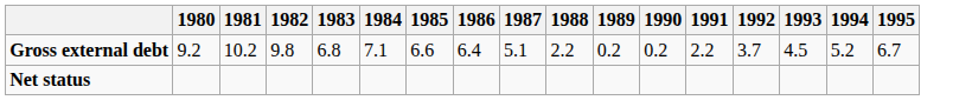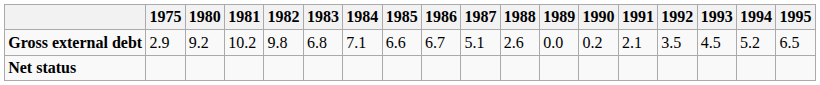 <table class="wikitable">
 <tr>
 <th></th>
+<th>1975</th>
 <th>1980</th>
 <th>1981</th>
 <th>1982</th>
 <th>1983</th>
 <th>1984</th>
 <th>1985</th>
 <th>1986</th>
 <th>1987</th>
 <th>1988</th>
 <th>1989</th>
 <th>1990</th>
 <th>1991</th>
 <th>1992</th>
 <th>1993</th>
 <th>1994</th>
 <th>1995</th>
 </tr>
 <tr>
 <td><strong>Gross external debt</strong></td>
+<td>2.9</td>
 <td>9.2</td>
 <td>10.2</td>
 <td>9.8</td>
 <td>6.8</td>
 <td>7.1</td>
 <td>6.6</td>
-<td>6.4</td>
+<td>6.7</td>
 <td>5.1</td>
-<td>2.2</td>
+<td>2.6</td>
+<td>0.0</td>
 <td>0.2</td>
-<td>0.2</td>
-<td>2.2</td>
-<td>3.7</td>
+<td>2.1</td>
+<td>3.5</td>
 <td>4.5</td>
 <td>5.2</td>
-<td>6.7</td>
+<td>6.5</td>
 </tr>
 <tr>
 <td><strong>Net status</strong></td>
 <td></td>
 <td></td>
 <td></td>
 <td></td>
 <td></td>
 <td></td>
 <td></td>
 <td></td>
 <td></td>
 <td></td>
 <td></td>
 <td></td>
 <td></td>
 <td></td>
 <td></td>
 <td></td>
+<td></td>
 </tr>
 </table>
